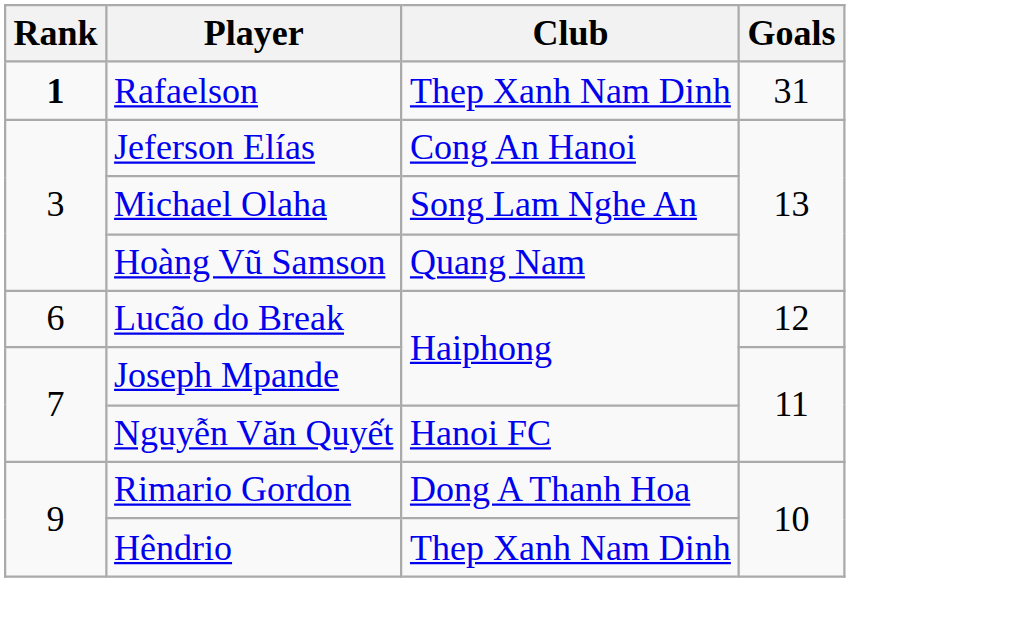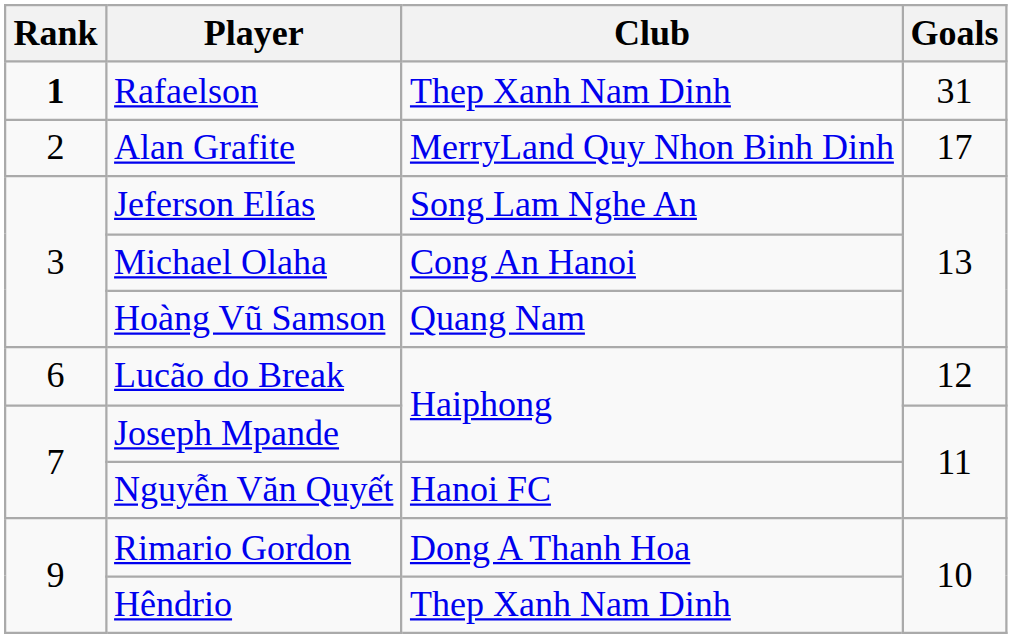 <table class="wikitable" style="text-align:center">
 <tr>
 <th>Rank</th>
 <th>Player</th>
 <th>Club</th>
 <th>Goals</th>
 </tr>
 <tr>
 <td><strong>1</strong></td>
 <td align=left> <a href='#'>Rafaelson</a></td>
 <td align=left><a href='#'>Thep Xanh Nam Dinh</a></td>
 <td>31</td>
 </tr>
 <tr>
+<td>2</td>
+<td align=left> <a href='#'>Alan Grafite</a></td>
+<td align=left><a href='#'>MerryLand Quy Nhon Binh Dinh</a></td>
+<td>17</td>
+</tr>
+<tr>
 <td rowspan="3">3</td>
 <td align=left> <a href='#'>Jeferson Elías</a></td>
-<td align=left><a href='#'>Cong An Hanoi</a></td>
+<td align=left><a href='#'>Song Lam Nghe An</a></td>
 <td rowspan="3">13</td>
 </tr>
 <tr>
 <td align=left> <a href='#'>Michael Olaha</a></td>
-<td align=left><a href='#'>Song Lam Nghe An</a></td>
+<td align=left><a href='#'>Cong An Hanoi</a></td>
 </tr>
 <tr>
 <td align=left> <a href='#'>Hoàng Vũ Samson</a></td>
 <td align=left><a href='#'>Quang Nam</a></td>
 </tr>
 <tr>
 <td>6</td>
 <td align=left> <a href='#'>Lucão do Break</a></td>
 <td rowspan="2" align=left><a href='#'>Haiphong</a></td>
 <td>12</td>
 </tr>
 <tr>
 <td rowspan="2">7</td>
 <td align=left> <a href='#'>Joseph Mpande</a></td>
 <td rowspan="2">11</td>
 </tr>
 <tr>
 <td align=left> <a href='#'>Nguyễn Văn Quyết</a></td>
 <td align=left><a href='#'>Hanoi FC</a></td>
 </tr>
 <tr>
 <td rowspan="2">9</td>
 <td align=left> <a href='#'>Rimario Gordon</a></td>
 <td align=left><a href='#'>Dong A Thanh Hoa</a></td>
 <td rowspan="2">10</td>
 </tr>
 <tr>
 <td align=left> <a href='#'>Hêndrio</a></td>
 <td align=left><a href='#'>Thep Xanh Nam Dinh</a></td>
 </tr>
 </table>
